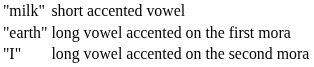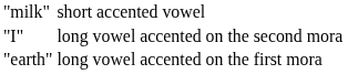 <table>
 <tr>
 <td></td>
 <td></td>
 <td>"milk"</td>
 <td>short accented vowel</td>
 </tr>
 <tr>
 <td></td>
 <td></td>
-<td>"earth"</td>
-<td>long vowel accented on the first mora</td>
+<td>"I"</td>
+<td>long vowel accented on the second mora</td>
 </tr>
 <tr>
 <td></td>
 <td></td>
-<td>"I"</td>
-<td>long vowel accented on the second mora</td>
+<td>"earth"</td>
+<td>long vowel accented on the first mora</td>
 </tr>
 <tr>
 <td colspan="3"></td>
 <td></td>
 </tr>
 </table>
